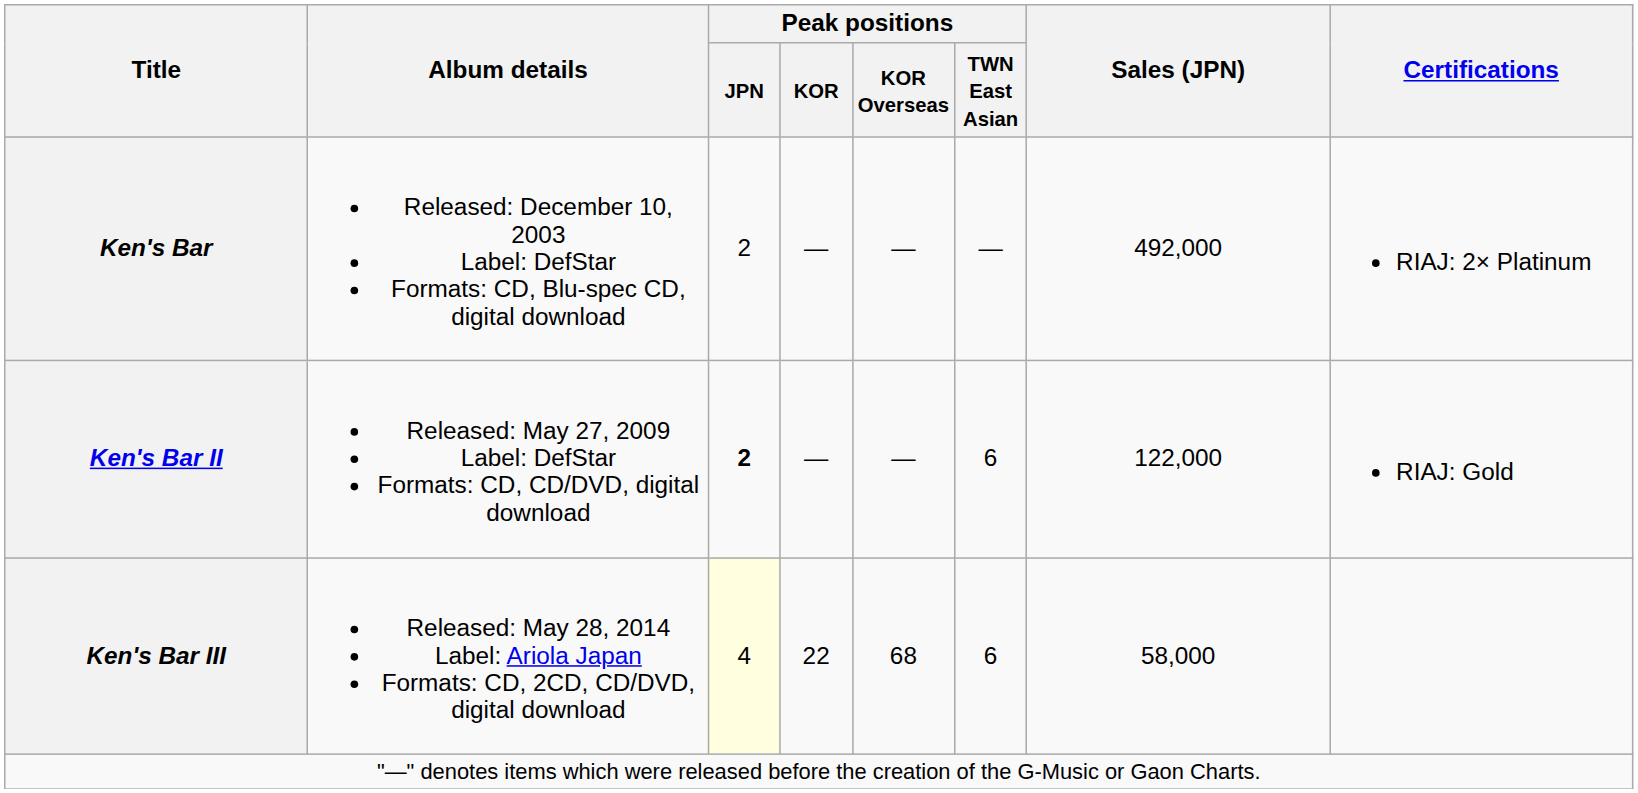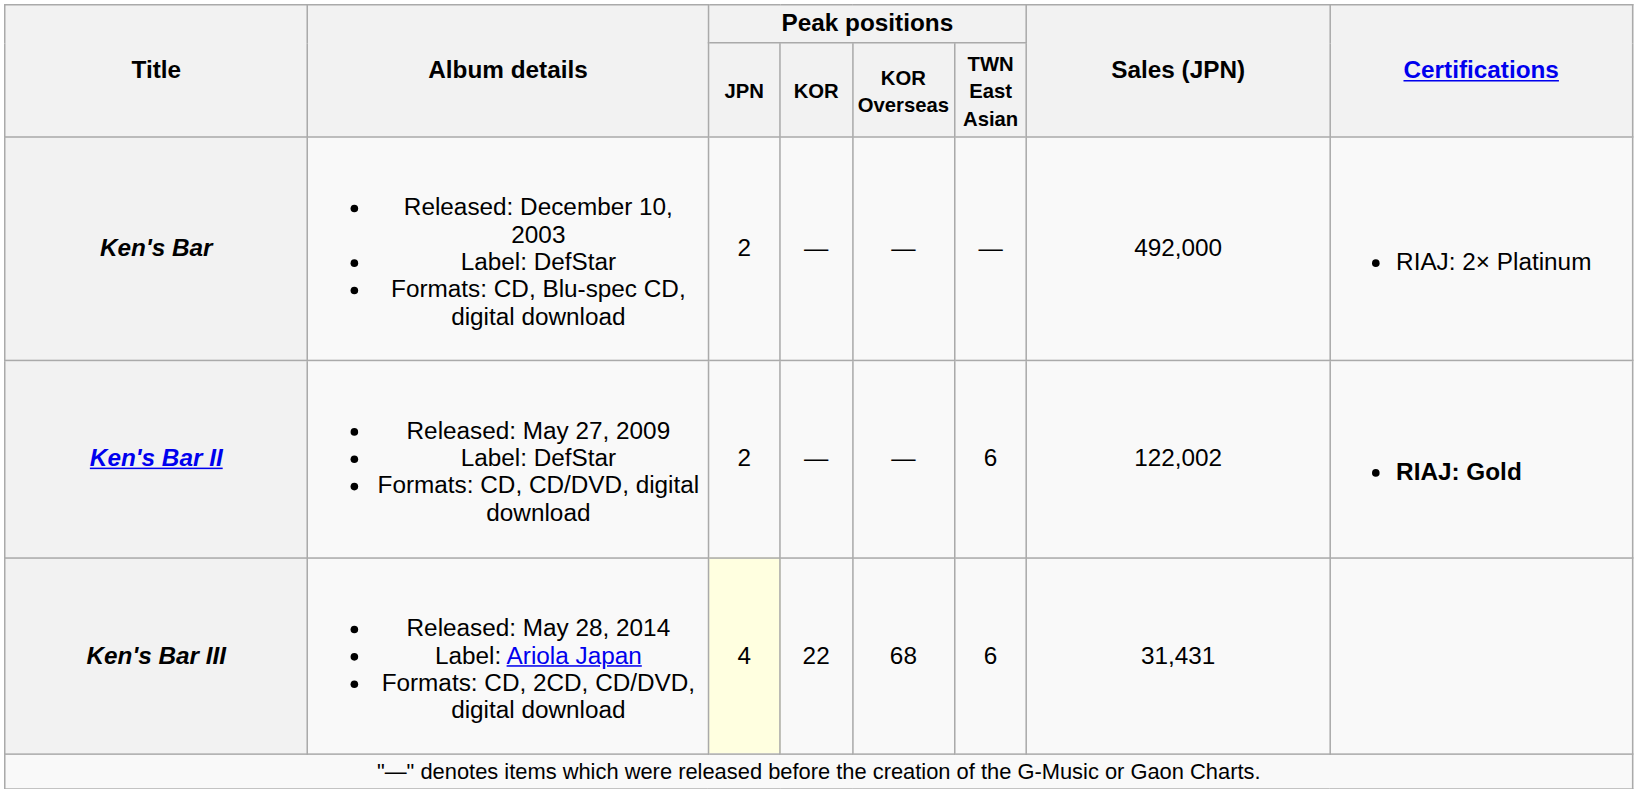 <table class="wikitable plainrowheaders" style="text-align:center;">
 <tr>
 <th style="width:12em;" rowspan="2">Title</th>
 <th style="width:16em;" rowspan="2">Album details</th>
 <th colspan="4">Peak positions</th>
 <th style="width:12em;" rowspan="2">Sales (JPN)</th>
 <th style="width:12em;" rowspan="2"><a href='#'>Certifications</a></th>
 </tr>
 <tr>
 <th style="width:2.5em;"><small>JPN</small><br></th>
 <th style="width:2.5em;"><small>KOR</small><br></th>
 <th style="width:2.5em;"><small>KOR<br>Overseas</small><br></th>
 <th style="width:2.5em;"><small>TWN East Asian</small><br></th>
 </tr>
 <tr>
 <th scope="row"><em>Ken's Bar</em></th>
 <td><br><ul><li>Released: December 10, 2003</li><li>Label: DefStar</li><li>Formats: CD, Blu-spec CD, digital download</li></ul></td>
 <td>2</td>
 <td>—</td>
 <td>—</td>
 <td>—</td>
 <td>492,000</td>
 <td align="left"><br><ul><li>RIAJ: 2× Platinum</li></ul></td>
 </tr>
 <tr>
 <th scope="row"><em><a href='#'>Ken's Bar II</a></em></th>
 <td><br><ul><li>Released: May 27, 2009</li><li>Label: DefStar</li><li>Formats: CD, CD/DVD, digital download</li></ul></td>
-<td><strong>2</strong></td>
+<td>2</td>
 <td>—</td>
 <td>—</td>
 <td>6</td>
-<td>122,000</td>
-<td align="left"><br><ul><li>RIAJ: Gold</li></ul></td>
+<td>122,002</td>
+<td align="left"><strong><br><ul><li>RIAJ: Gold</li></ul></strong></td>
 </tr>
 <tr>
 <th scope="row"><em>Ken's Bar III</em></th>
 <td><br><ul><li>Released: May 28, 2014</li><li>Label: <a href='#'>Ariola Japan</a></li><li>Formats: CD, 2CD, CD/DVD, digital download</li></ul></td>
 <td style="background: lightyellow;">4</td>
 <td>22</td>
 <td>68</td>
 <td>6</td>
-<td>58,000</td>
+<td>31,431</td>
 <td align="left"></td>
 </tr>
 <tr>
 <td colspan="12" align="center" style="font-size:90%;">"—" denotes items which were released before the creation of the G-Music or Gaon Charts.</td>
 </tr>
 </table>
